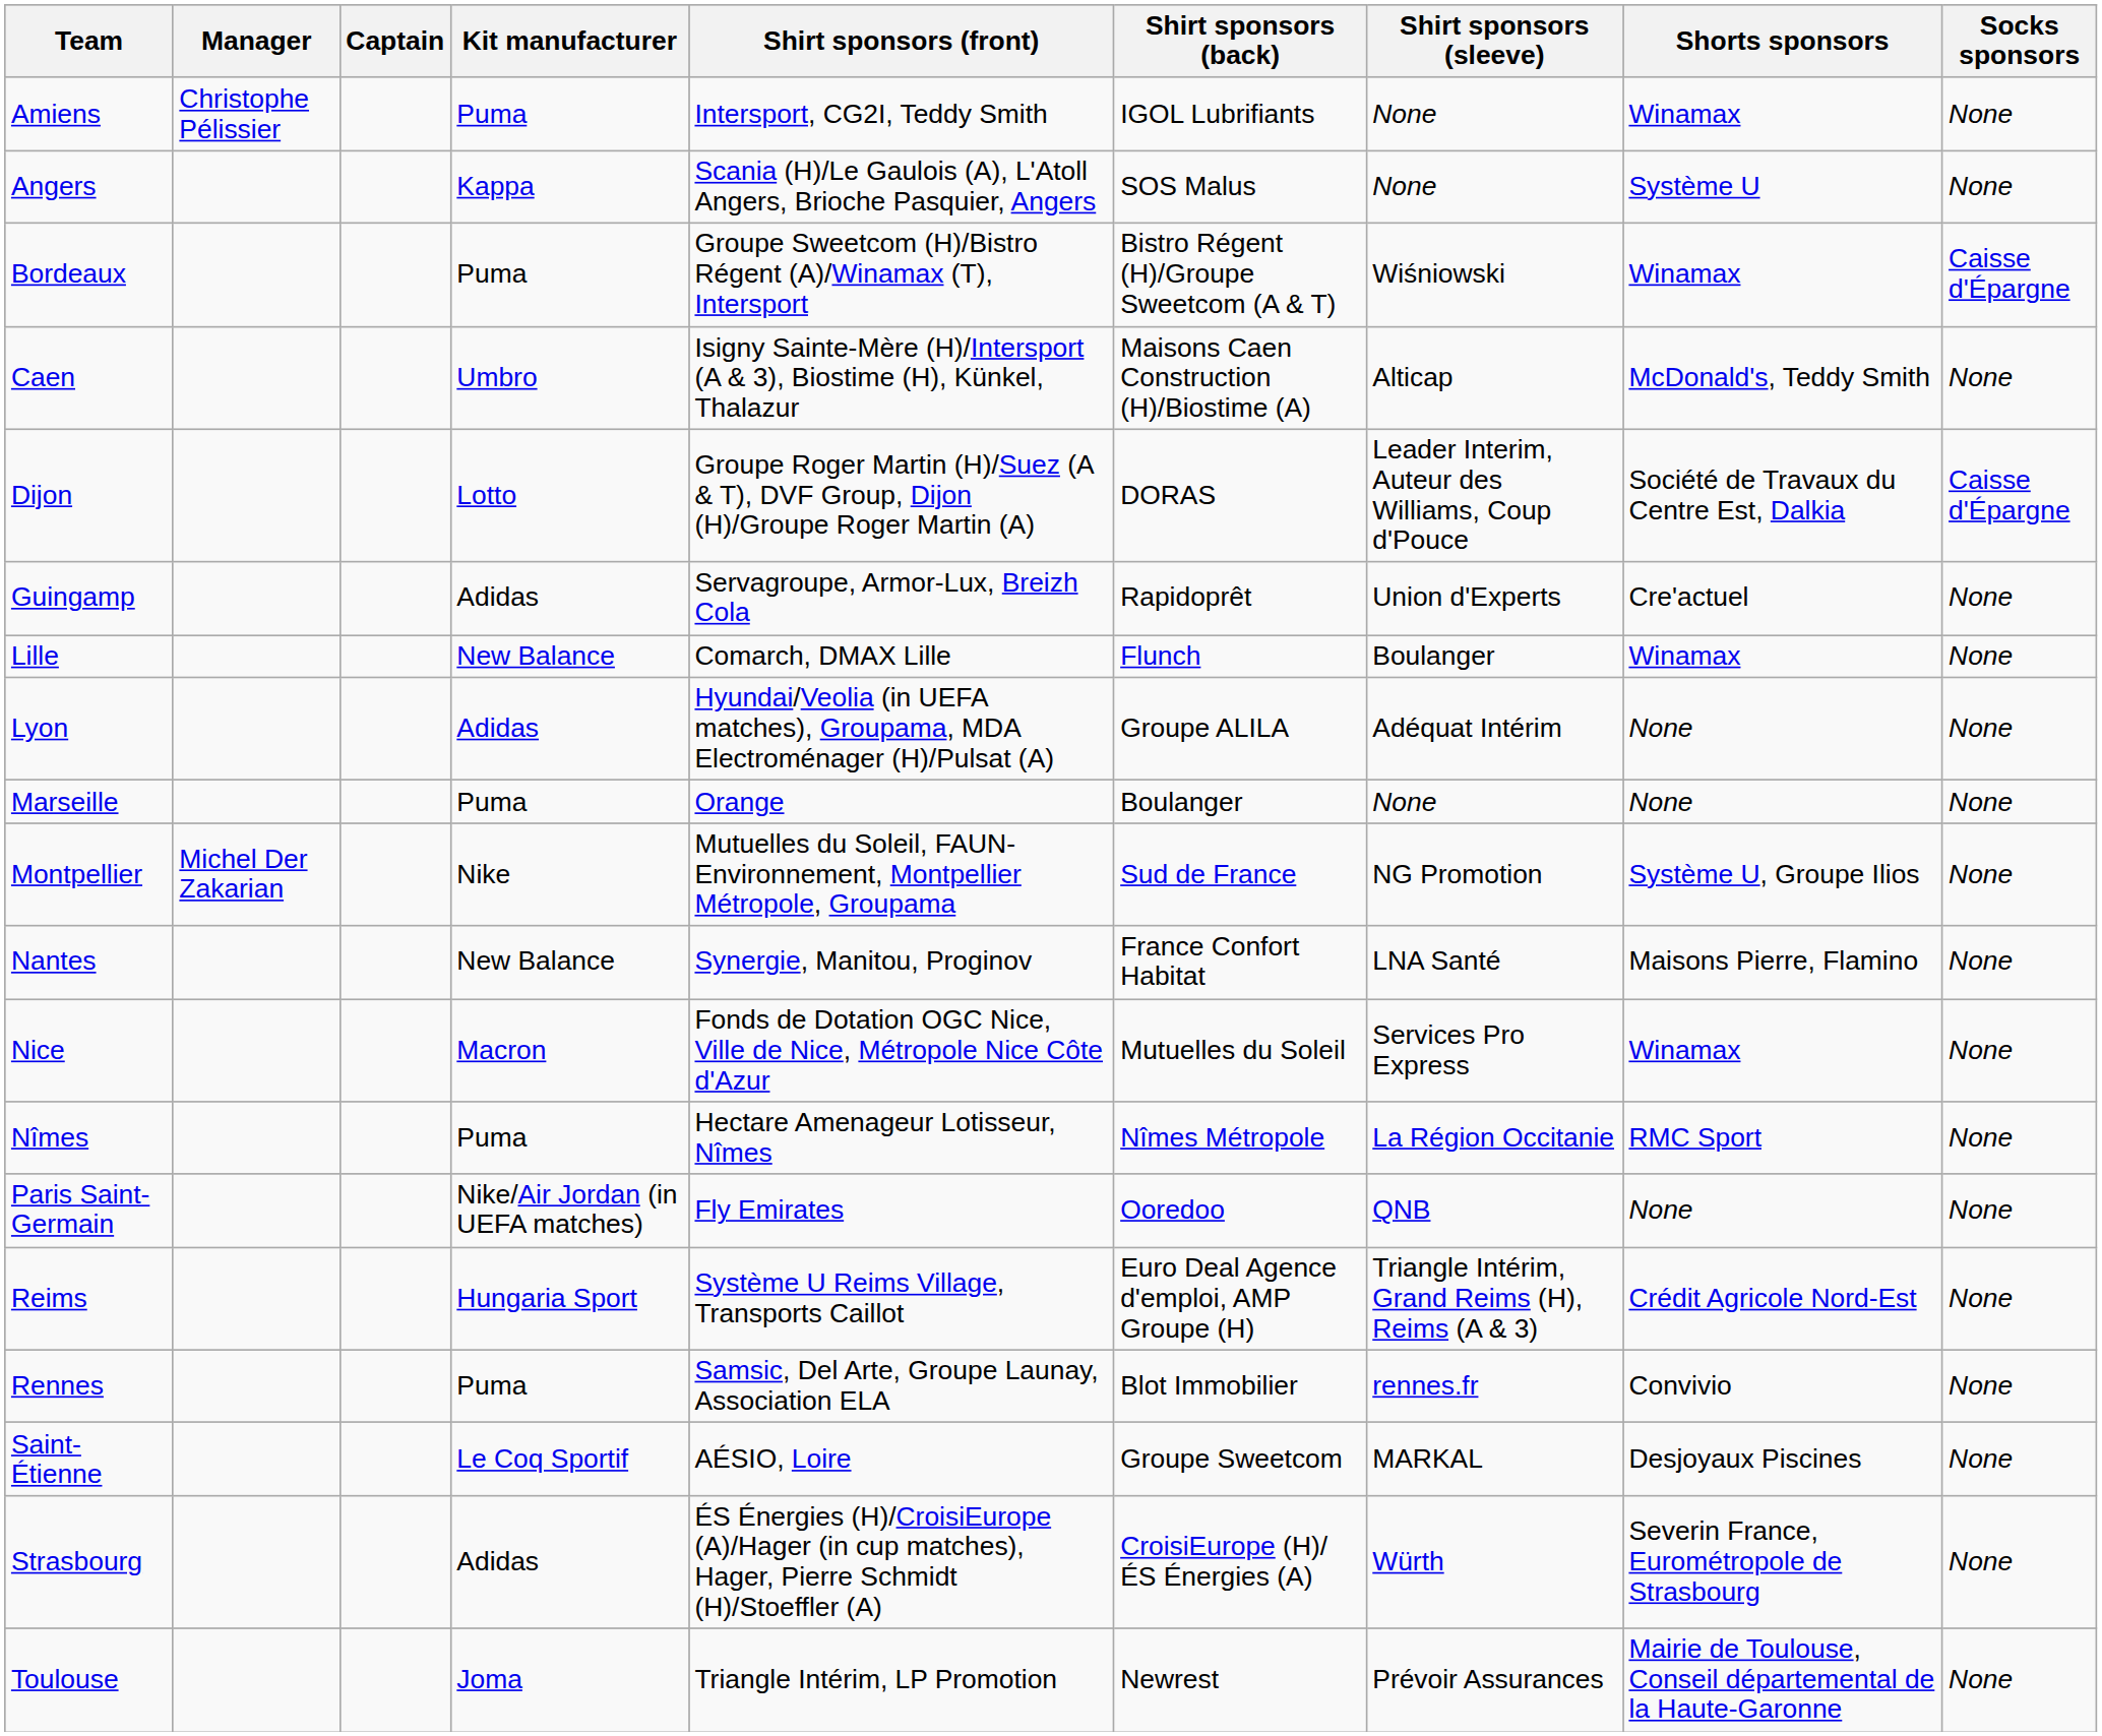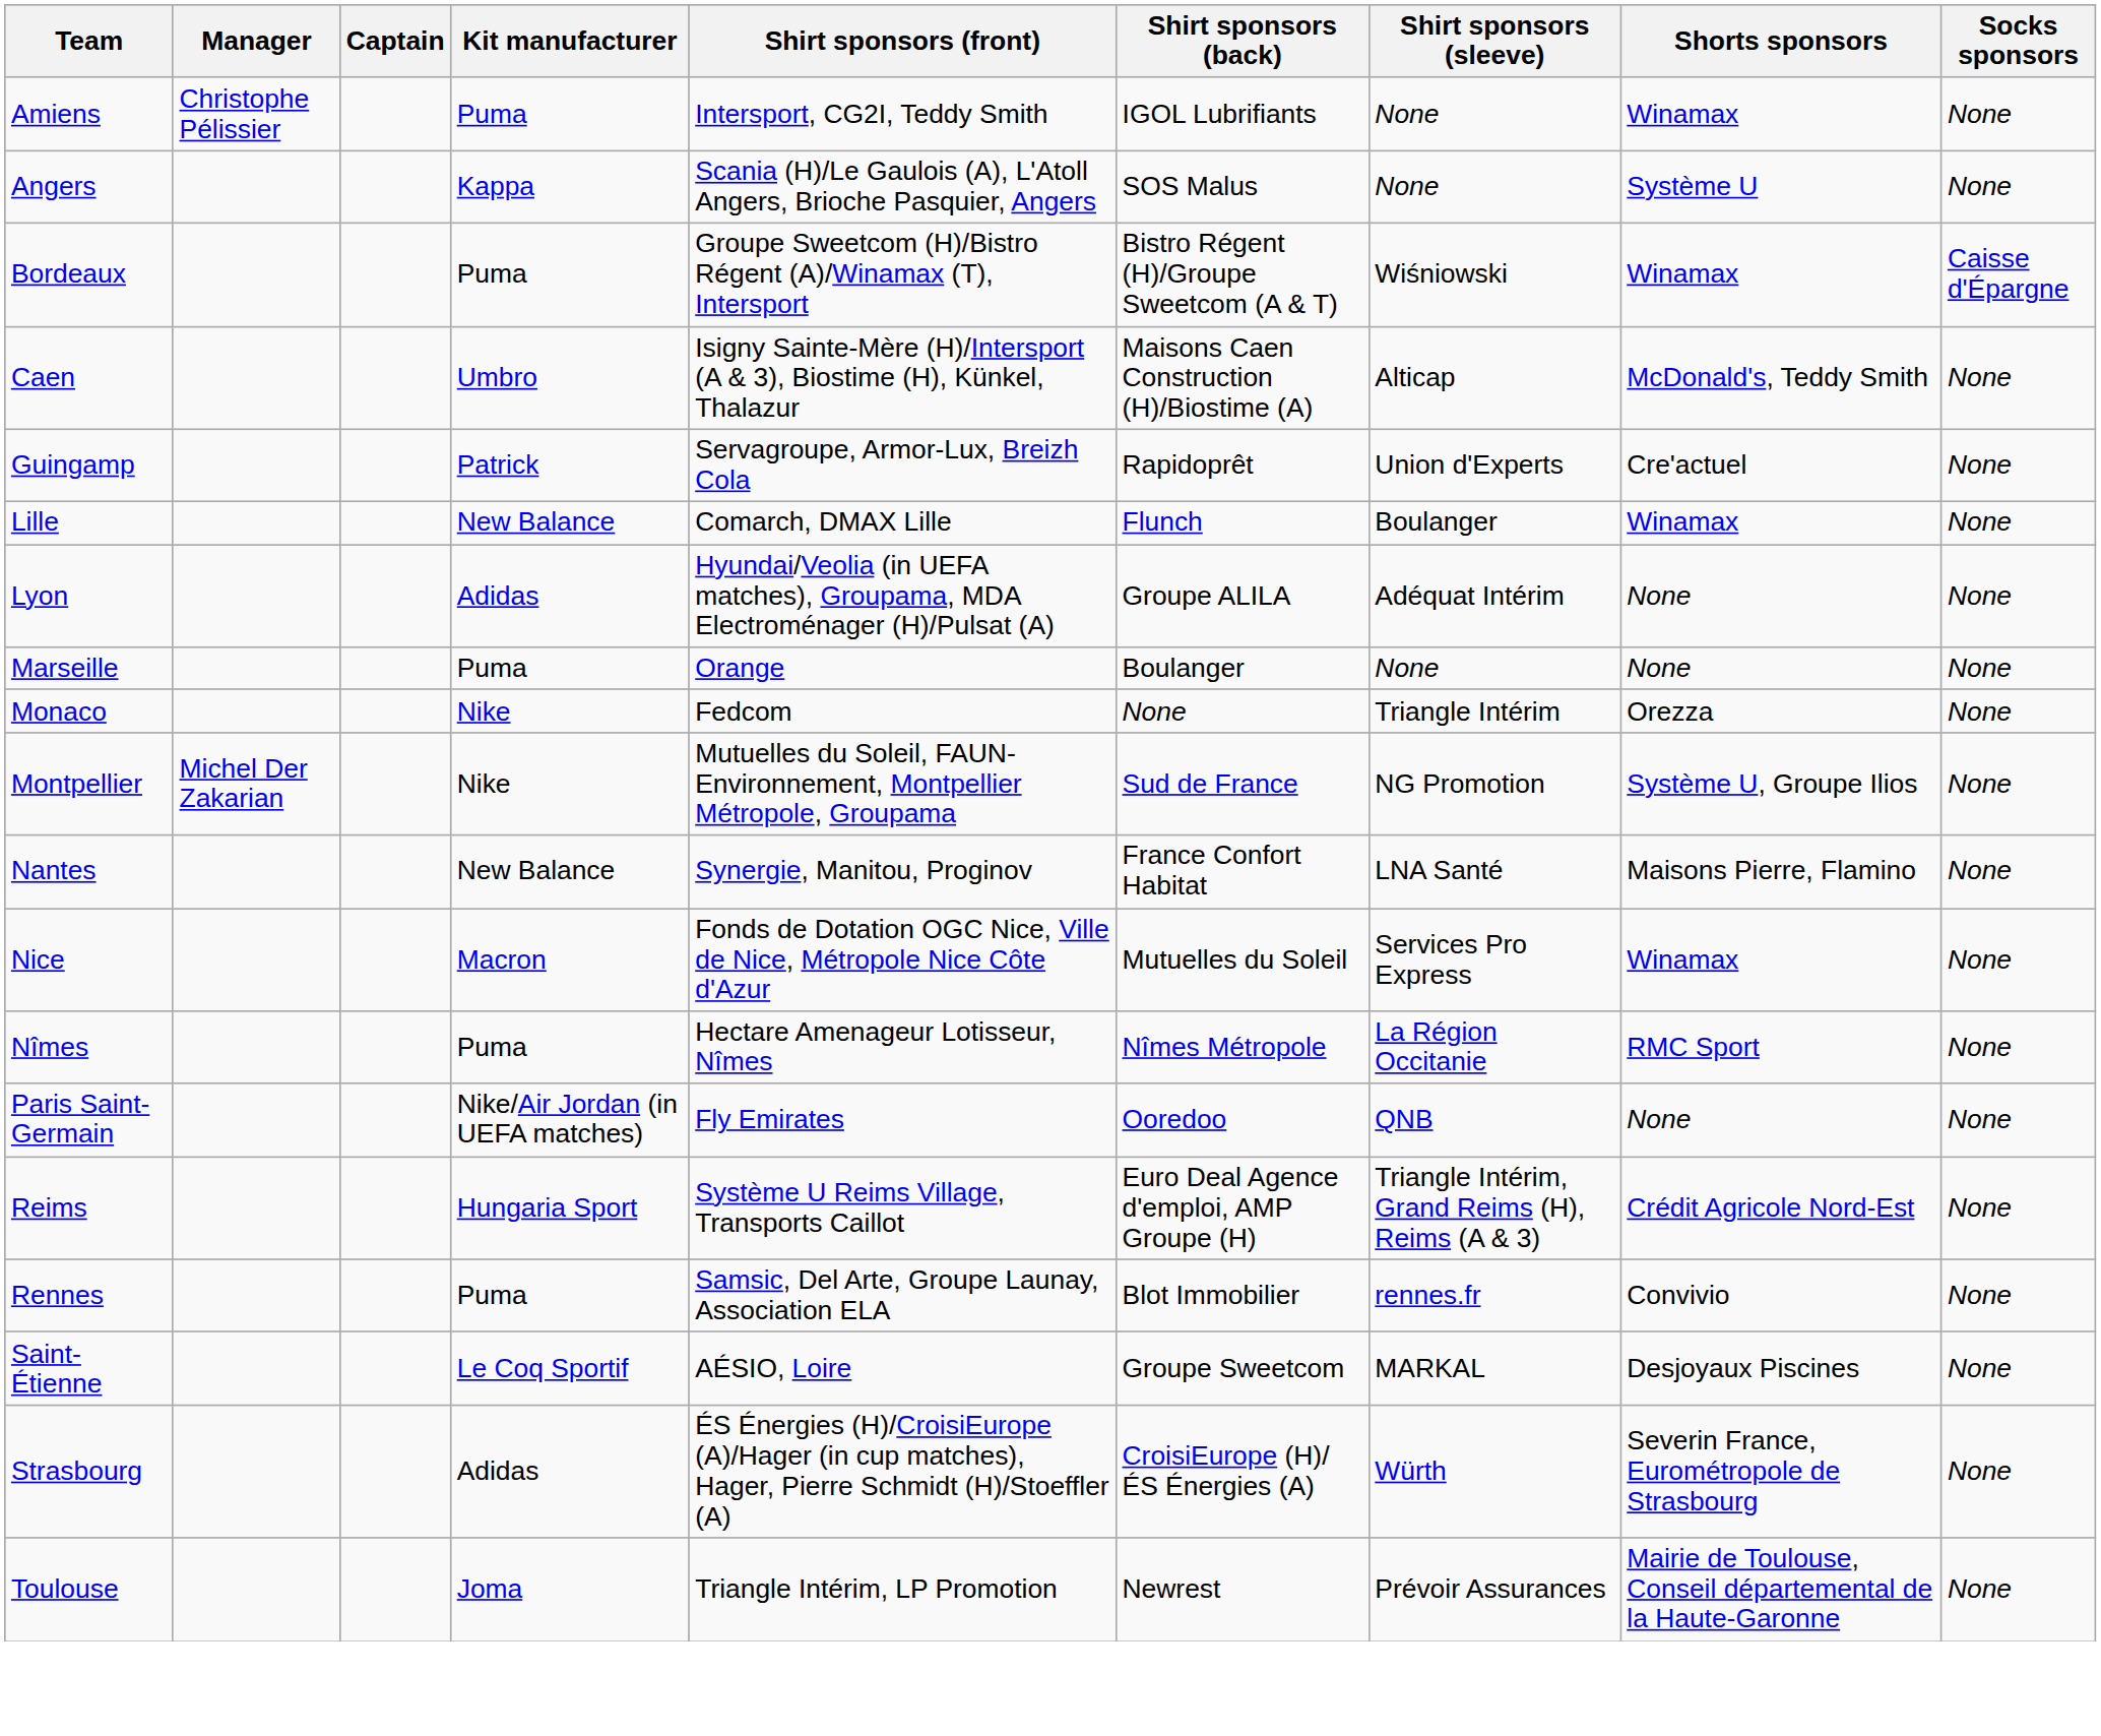 <table class="wikitable sortable" style="text-align: left;">
 <tr>
 <th>Team</th>
 <th>Manager</th>
 <th>Captain</th>
 <th>Kit manufacturer</th>
 <th>Shirt sponsors (front)</th>
 <th>Shirt sponsors (back)</th>
 <th>Shirt sponsors (sleeve)</th>
 <th>Shorts sponsors</th>
 <th>Socks sponsors</th>
 </tr>
 <tr>
 <td><a href='#'>Amiens</a></td>
 <td> <a href='#'>Christophe Pélissier</a></td>
 <td> </td>
 <td> <a href='#'>Puma</a></td>
 <td><a href='#'>Intersport</a>, CG2I, Teddy Smith</td>
 <td>IGOL Lubrifiants</td>
 <td><em>None</em></td>
 <td><a href='#'>Winamax</a></td>
 <td><em>None</em></td>
 </tr>
 <tr>
 <td><a href='#'>Angers</a></td>
 <td> </td>
 <td> </td>
 <td> <a href='#'>Kappa</a></td>
 <td><a href='#'>Scania</a> (H)/Le Gaulois (A), L'Atoll Angers, Brioche Pasquier, <a href='#'>Angers</a></td>
 <td>SOS Malus</td>
 <td><em>None</em></td>
 <td><a href='#'>Système U</a></td>
 <td><em>None</em></td>
 </tr>
 <tr>
 <td><a href='#'>Bordeaux</a></td>
 <td> </td>
 <td> </td>
 <td> Puma</td>
 <td>Groupe Sweetcom (H)/Bistro Régent (A)/<a href='#'>Winamax</a> (T), <a href='#'>Intersport</a></td>
 <td>Bistro Régent (H)/Groupe Sweetcom (A & T)</td>
 <td>Wiśniowski</td>
 <td><a href='#'>Winamax</a></td>
 <td><a href='#'>Caisse d'Épargne</a></td>
 </tr>
 <tr>
 <td><a href='#'>Caen</a></td>
 <td> </td>
 <td> </td>
 <td> <a href='#'>Umbro</a></td>
 <td>Isigny Sainte-Mère (H)/<a href='#'>Intersport</a> (A & 3), Biostime (H), Künkel, Thalazur</td>
 <td>Maisons Caen Construction (H)/Biostime (A)</td>
 <td>Alticap</td>
 <td><a href='#'>McDonald's</a>, Teddy Smith</td>
 <td><em>None</em></td>
 </tr>
 <tr>
-<td><a href='#'>Dijon</a></td>
-<td> </td>
-<td> </td>
-<td> <a href='#'>Lotto</a></td>
-<td>Groupe Roger Martin (H)/<a href='#'>Suez</a> (A & T), DVF Group, <a href='#'>Dijon</a> (H)/Groupe Roger Martin (A)</td>
-<td>DORAS</td>
-<td>Leader Interim, Auteur des Williams, Coup d'Pouce</td>
-<td>Société de Travaux du Centre Est, <a href='#'>Dalkia</a></td>
-<td><a href='#'>Caisse d'Épargne</a></td>
-</tr>
-<tr>
 <td><a href='#'>Guingamp</a></td>
 <td> </td>
 <td> </td>
-<td> Adidas</td>
+<td> <a href='#'>Patrick</a></td>
 <td>Servagroupe, Armor-Lux, <a href='#'>Breizh Cola</a></td>
 <td>Rapidoprêt</td>
 <td>Union d'Experts</td>
 <td>Cre'actuel</td>
 <td><em>None</em></td>
 </tr>
 <tr>
 <td><a href='#'>Lille</a></td>
 <td> </td>
 <td> </td>
 <td> <a href='#'>New Balance</a></td>
 <td>Comarch, DMAX Lille</td>
 <td><a href='#'>Flunch</a></td>
 <td>Boulanger</td>
 <td><a href='#'>Winamax</a></td>
 <td><em>None</em></td>
 </tr>
 <tr>
 <td><a href='#'>Lyon</a></td>
 <td> </td>
 <td> </td>
 <td> <a href='#'>Adidas</a></td>
 <td><a href='#'>Hyundai</a>/<a href='#'>Veolia</a> (in UEFA matches), <a href='#'>Groupama</a>, MDA Electroménager (H)/Pulsat (A)</td>
 <td>Groupe ALILA</td>
 <td>Adéquat Intérim</td>
 <td><em>None</em></td>
 <td><em>None</em></td>
 </tr>
 <tr>
 <td><a href='#'>Marseille</a></td>
 <td> </td>
 <td> </td>
 <td> Puma</td>
 <td><a href='#'>Orange</a></td>
 <td>Boulanger</td>
 <td><em>None</em></td>
 <td><em>None</em></td>
+<td><em>None</em></td>
+</tr>
+<tr>
+<td><a href='#'>Monaco</a></td>
+<td> </td>
+<td> </td>
+<td> <a href='#'>Nike</a></td>
+<td>Fedcom</td>
+<td><em>None</em></td>
+<td>Triangle Intérim</td>
+<td>Orezza</td>
 <td><em>None</em></td>
 </tr>
 <tr>
 <td><a href='#'>Montpellier</a></td>
 <td> <a href='#'>Michel Der Zakarian</a></td>
 <td> </td>
 <td> Nike</td>
 <td>Mutuelles du Soleil, FAUN-Environnement, <a href='#'>Montpellier Métropole</a>, <a href='#'>Groupama</a></td>
 <td><a href='#'>Sud de France</a></td>
 <td>NG Promotion</td>
 <td><a href='#'>Système U</a>, Groupe Ilios</td>
 <td><em>None</em></td>
 </tr>
 <tr>
 <td><a href='#'>Nantes</a></td>
 <td> </td>
 <td> </td>
 <td> New Balance</td>
 <td><a href='#'>Synergie</a>, Manitou, Proginov</td>
 <td>France Confort Habitat</td>
 <td>LNA Santé</td>
 <td>Maisons Pierre, Flamino</td>
 <td><em>None</em></td>
 </tr>
 <tr>
 <td><a href='#'>Nice</a></td>
 <td> </td>
 <td> </td>
 <td> <a href='#'>Macron</a></td>
 <td>Fonds de Dotation OGC Nice, <a href='#'>Ville de Nice</a>, <a href='#'>Métropole Nice Côte d'Azur</a></td>
 <td>Mutuelles du Soleil</td>
 <td>Services Pro Express</td>
 <td><a href='#'>Winamax</a></td>
 <td><em>None</em></td>
 </tr>
 <tr>
 <td><a href='#'>Nîmes</a></td>
 <td> </td>
 <td> </td>
 <td> Puma</td>
 <td>Hectare Amenageur Lotisseur, <a href='#'>Nîmes</a></td>
 <td><a href='#'>Nîmes Métropole</a></td>
 <td><a href='#'>La Région Occitanie</a></td>
 <td><a href='#'>RMC Sport</a></td>
 <td><em>None</em></td>
 </tr>
 <tr>
 <td><a href='#'>Paris Saint-Germain</a></td>
 <td> </td>
 <td> </td>
 <td> Nike/<a href='#'>Air Jordan</a> (in UEFA matches)</td>
 <td><a href='#'>Fly Emirates</a></td>
 <td><a href='#'>Ooredoo</a></td>
 <td><a href='#'>QNB</a></td>
 <td><em>None</em></td>
 <td><em>None</em></td>
 </tr>
 <tr>
 <td><a href='#'>Reims</a></td>
 <td> </td>
 <td> </td>
 <td> <a href='#'>Hungaria Sport</a></td>
 <td><a href='#'>Système U Reims Village</a>, Transports Caillot</td>
 <td>Euro Deal Agence d'emploi, AMP Groupe (H)</td>
 <td>Triangle Intérim, <a href='#'>Grand Reims</a> (H), <a href='#'>Reims</a> (A & 3)</td>
 <td><a href='#'>Crédit Agricole Nord-Est</a></td>
 <td><em>None</em></td>
 </tr>
 <tr>
 <td><a href='#'>Rennes</a></td>
 <td> </td>
 <td> </td>
 <td> Puma</td>
 <td><a href='#'>Samsic</a>, Del Arte, Groupe Launay, Association ELA</td>
 <td>Blot Immobilier</td>
 <td><a href='#'>rennes.fr</a></td>
 <td>Convivio</td>
 <td><em>None</em></td>
 </tr>
 <tr>
 <td><a href='#'>Saint-Étienne</a></td>
 <td> </td>
 <td> </td>
 <td> <a href='#'>Le Coq Sportif</a></td>
 <td>AÉSIO, <a href='#'>Loire</a></td>
 <td>Groupe Sweetcom</td>
 <td>MARKAL</td>
 <td>Desjoyaux Piscines</td>
 <td><em>None</em></td>
 </tr>
 <tr>
 <td><a href='#'>Strasbourg</a></td>
 <td> </td>
 <td> </td>
 <td> Adidas</td>
 <td>ÉS Énergies (H)/<a href='#'>CroisiEurope</a> (A)/Hager (in cup matches), Hager, Pierre Schmidt (H)/Stoeffler (A)</td>
 <td><a href='#'>CroisiEurope</a> (H)/ÉS Énergies (A)</td>
 <td><a href='#'>Würth</a></td>
 <td>Severin France, <a href='#'>Eurométropole de Strasbourg</a></td>
 <td><em>None</em></td>
 </tr>
 <tr>
 <td><a href='#'>Toulouse</a></td>
 <td> </td>
 <td> </td>
 <td> <a href='#'>Joma</a></td>
 <td>Triangle Intérim, LP Promotion</td>
 <td>Newrest</td>
 <td>Prévoir Assurances</td>
 <td><a href='#'>Mairie de Toulouse</a>, <a href='#'>Conseil départemental de la Haute-Garonne</a></td>
 <td><em>None</em></td>
 </tr>
 </table>
